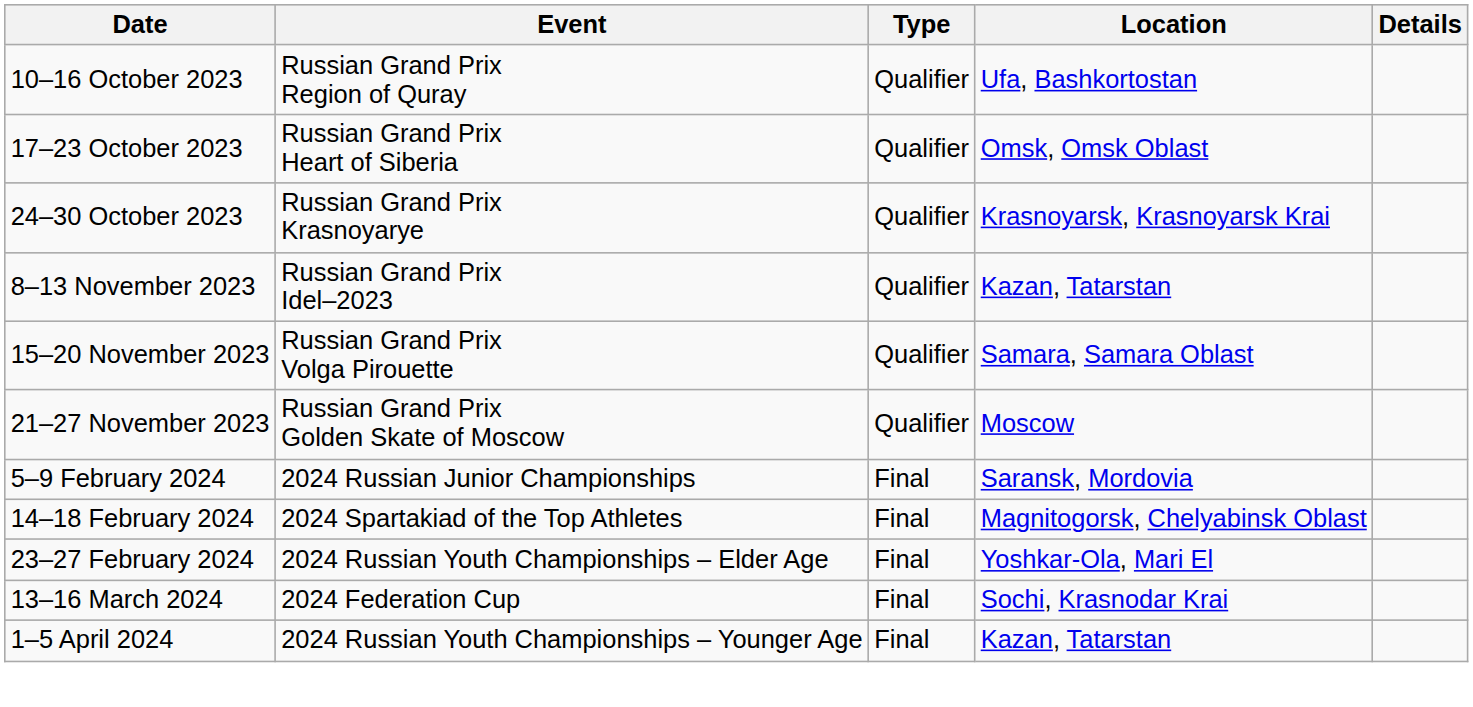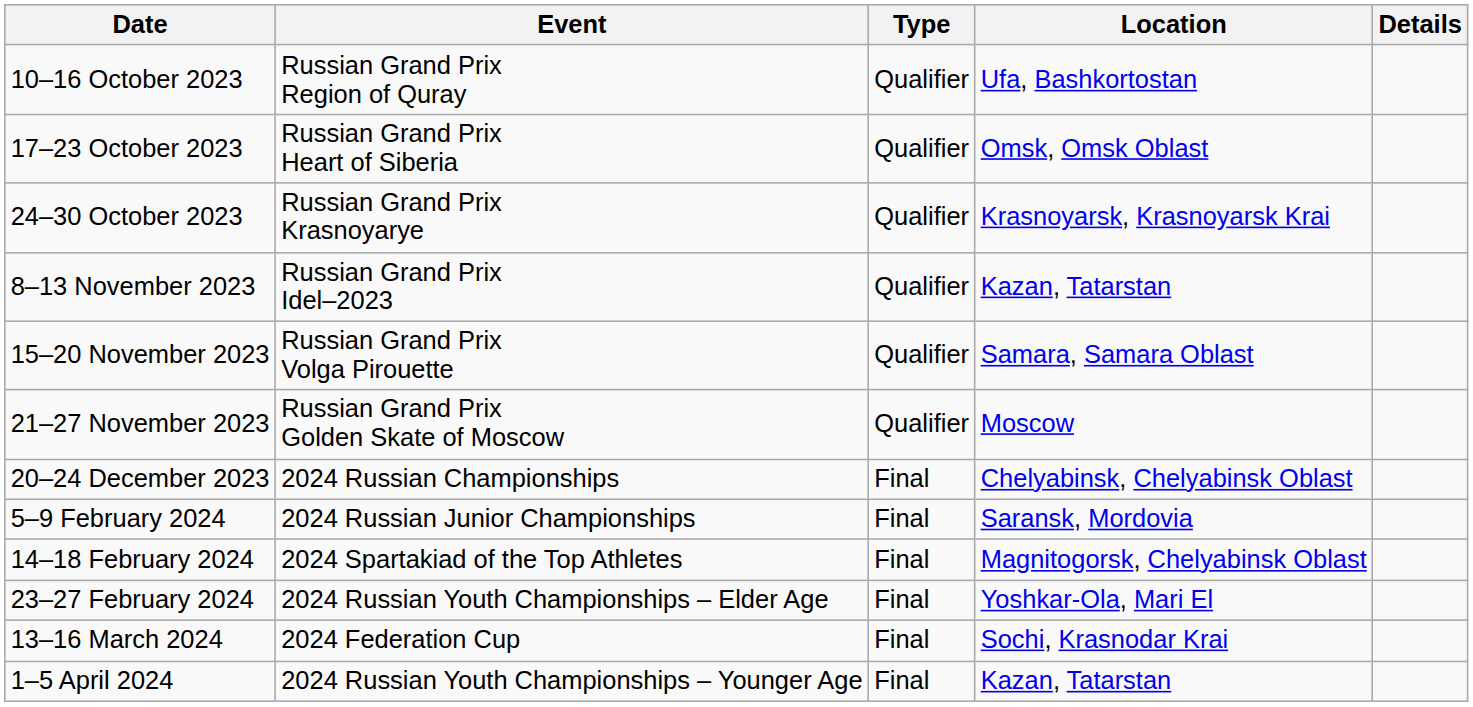 <table class="wikitable">
 <tr>
 <th>Date</th>
 <th>Event</th>
 <th>Type</th>
 <th>Location</th>
 <th>Details</th>
 </tr>
 <tr>
 <td>10–16 October 2023</td>
 <td>Russian Grand Prix<br>Region of Quray</td>
 <td>Qualifier</td>
 <td><a href='#'>Ufa</a>, <a href='#'>Bashkortostan</a></td>
 <td><br></td>
 </tr>
 <tr>
 <td>17–23 October 2023</td>
 <td>Russian Grand Prix<br>Heart of Siberia</td>
 <td>Qualifier</td>
 <td><a href='#'>Omsk</a>, <a href='#'>Omsk Oblast</a></td>
 <td><br></td>
 </tr>
 <tr>
 <td>24–30 October 2023</td>
 <td>Russian Grand Prix<br>Krasnoyarye</td>
 <td>Qualifier</td>
 <td><a href='#'>Krasnoyarsk</a>, <a href='#'>Krasnoyarsk Krai</a></td>
 <td><br></td>
 </tr>
 <tr>
 <td>8–13 November 2023</td>
 <td>Russian Grand Prix<br>Idel–2023</td>
 <td>Qualifier</td>
 <td><a href='#'>Kazan</a>, <a href='#'>Tatarstan</a></td>
 <td><br></td>
 </tr>
 <tr>
 <td>15–20 November 2023</td>
 <td>Russian Grand Prix<br>Volga Pirouette</td>
 <td>Qualifier</td>
 <td><a href='#'>Samara</a>, <a href='#'>Samara Oblast</a></td>
 <td><br></td>
 </tr>
 <tr>
 <td>21–27 November 2023</td>
 <td>Russian Grand Prix<br>Golden Skate of Moscow</td>
 <td>Qualifier</td>
 <td><a href='#'>Moscow</a></td>
 <td><br></td>
 </tr>
 <tr>
+<td>20–24 December 2023</td>
+<td>2024 Russian Championships</td>
+<td>Final</td>
+<td><a href='#'>Chelyabinsk</a>, <a href='#'>Chelyabinsk Oblast</a></td>
+<td></td>
+</tr>
+<tr>
 <td>5–9 February 2024</td>
 <td>2024 Russian Junior Championships</td>
 <td>Final</td>
 <td><a href='#'>Saransk</a>, <a href='#'>Mordovia</a></td>
 <td></td>
 </tr>
 <tr>
 <td>14–18 February 2024</td>
 <td>2024 Spartakiad of the Top Athletes</td>
 <td>Final</td>
 <td><a href='#'>Magnitogorsk</a>, <a href='#'>Chelyabinsk Oblast</a></td>
 <td></td>
 </tr>
 <tr>
 <td>23–27 February 2024</td>
 <td>2024 Russian Youth Championships – Elder Age</td>
 <td>Final</td>
 <td><a href='#'>Yoshkar-Ola</a>, <a href='#'>Mari El</a></td>
 <td></td>
 </tr>
 <tr>
 <td>13–16 March 2024</td>
 <td>2024 Federation Cup</td>
 <td>Final</td>
 <td><a href='#'>Sochi</a>, <a href='#'>Krasnodar Krai</a></td>
 <td></td>
 </tr>
 <tr>
 <td>1–5 April 2024</td>
 <td>2024 Russian Youth Championships – Younger Age</td>
 <td>Final</td>
 <td><a href='#'>Kazan</a>, <a href='#'>Tatarstan</a></td>
 <td></td>
 </tr>
 </table>
